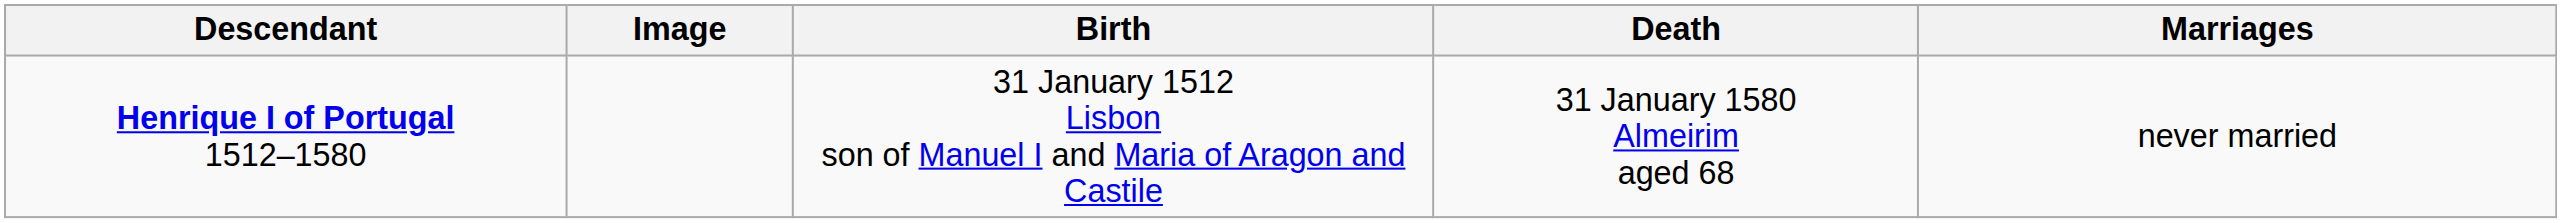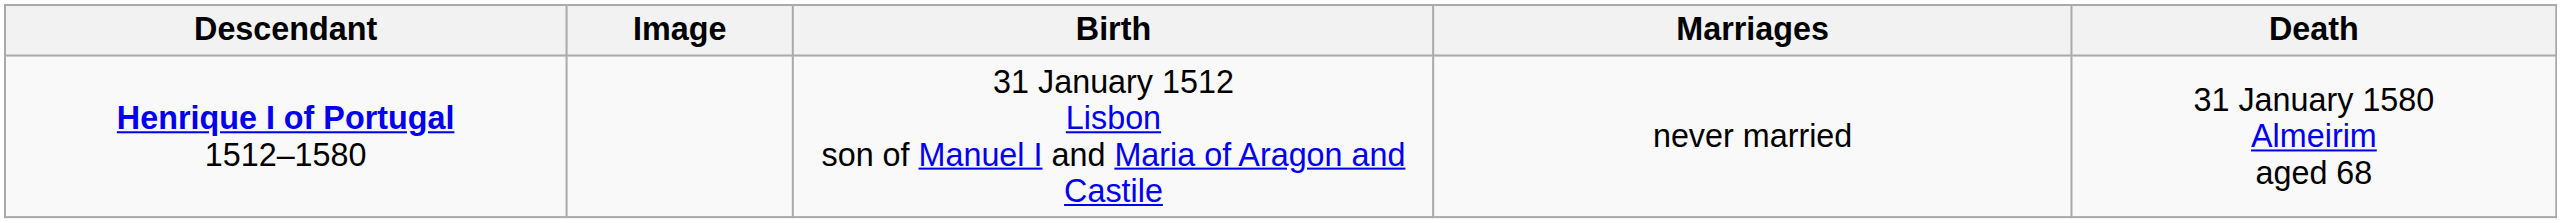 <table style="text-align:center; width:100%" class="wikitable">
 <tr>
 <th style="width:22%;">Descendant</th>
 <th style="width:105px;">Image</th>
 <th>Birth</th>
+<th style="width:25%;">Marriages</th>
 <th style="width:19%;">Death</th>
-<th style="width:25%;">Marriages</th>
 </tr>
 <tr>
 <td><strong><a href='#'>Henrique I of Portugal</a></strong><br>1512–1580</td>
 <td></td>
 <td>31 January 1512<br><a href='#'>Lisbon</a><br>son of <a href='#'>Manuel I</a> and <a href='#'>Maria of Aragon and Castile</a></td>
+<td>never married</td>
 <td>31 January 1580<br><a href='#'>Almeirim</a><br>aged 68</td>
-<td>never married</td>
 </tr>
 </table>
